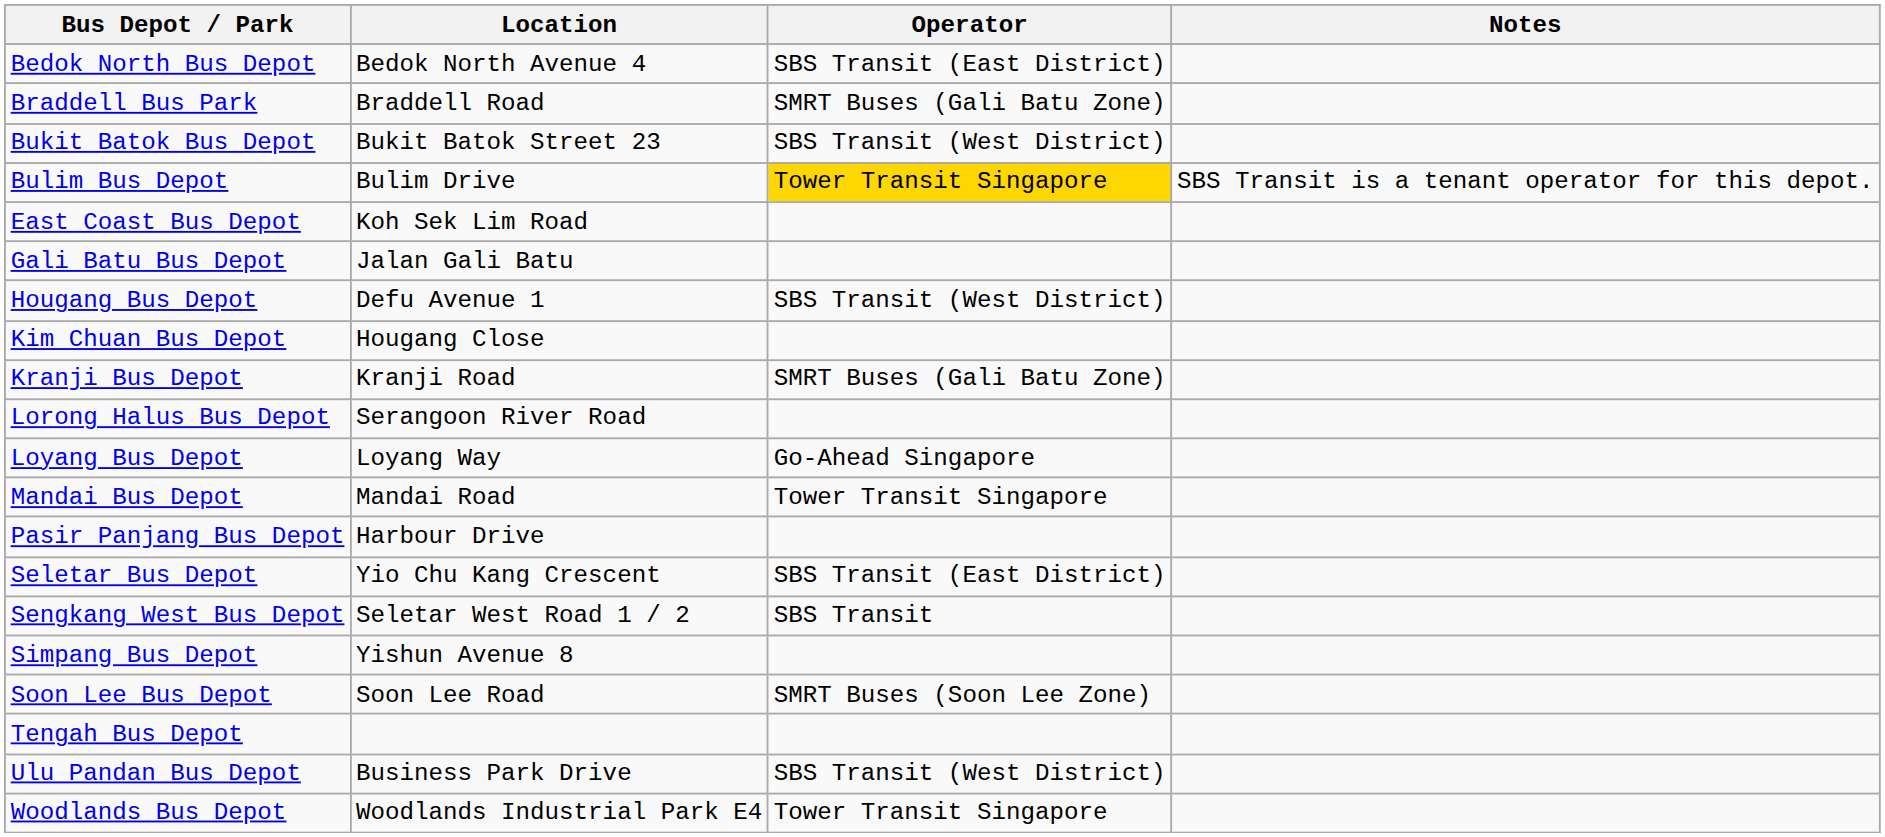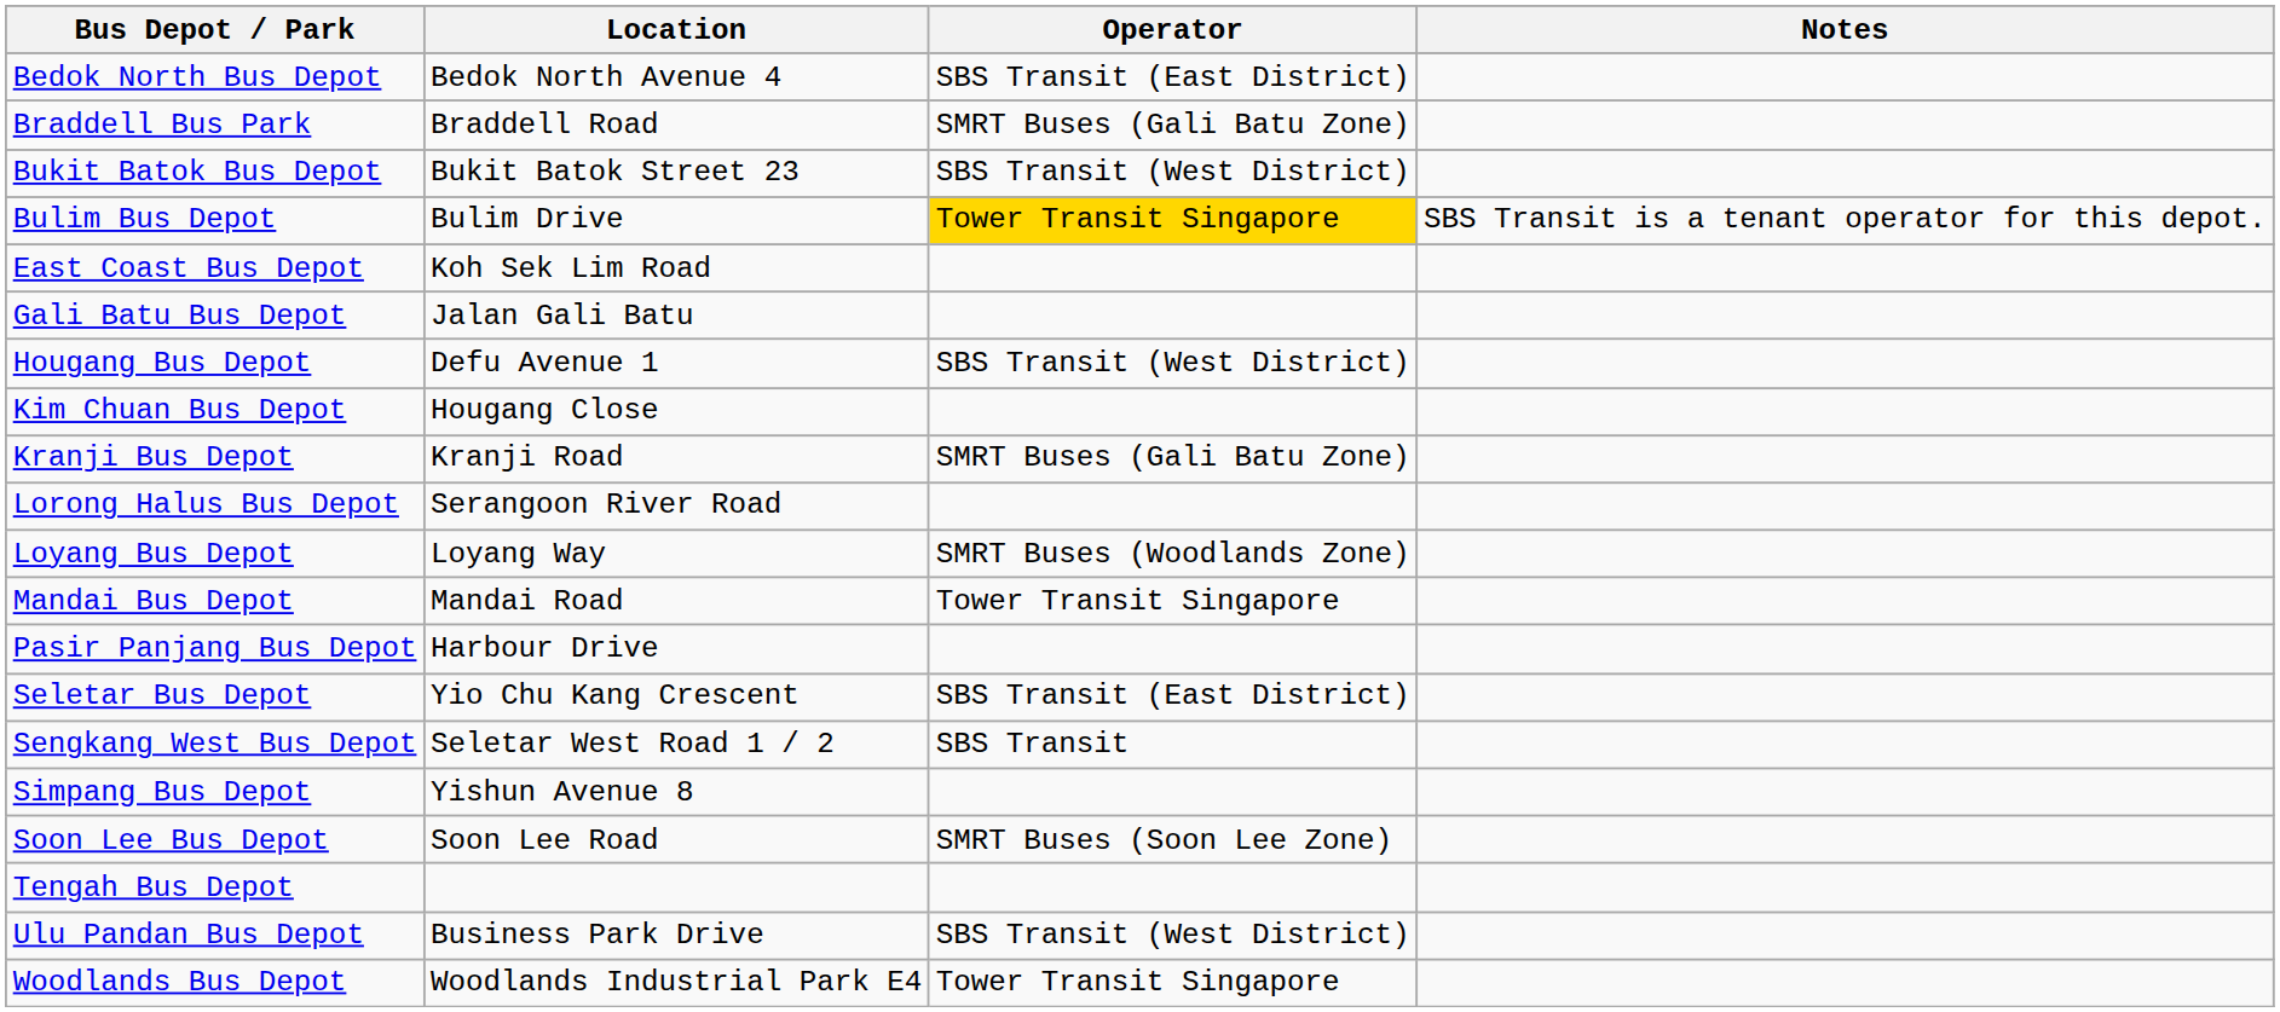 <table class="wikitable">
 <tr>
 <th>Bus Depot / Park</th>
 <th>Location</th>
 <th>Operator</th>
 <th>Notes</th>
 </tr>
 <tr>
 <td><a href='#'>Bedok North Bus Depot</a></td>
 <td>Bedok North Avenue 4</td>
 <td>SBS Transit (East District)</td>
 <td></td>
 </tr>
 <tr>
 <td><a href='#'>Braddell Bus Park</a></td>
 <td>Braddell Road</td>
 <td>SMRT Buses (Gali Batu Zone)</td>
 <td></td>
 </tr>
 <tr>
 <td><a href='#'>Bukit Batok Bus Depot</a></td>
 <td>Bukit Batok Street 23</td>
 <td>SBS Transit (West District)</td>
 <td></td>
 </tr>
 <tr>
 <td><a href='#'>Bulim Bus Depot</a></td>
 <td>Bulim Drive</td>
 <td style="background: gold;">Tower Transit Singapore</td>
 <td>SBS Transit is a tenant operator for this depot.</td>
 </tr>
 <tr>
 <td><a href='#'>East Coast Bus Depot</a></td>
 <td>Koh Sek Lim Road</td>
 <td></td>
 <td></td>
 </tr>
 <tr>
 <td><a href='#'>Gali Batu Bus Depot</a></td>
 <td>Jalan Gali Batu</td>
 <td></td>
 <td></td>
 </tr>
 <tr>
 <td><a href='#'>Hougang Bus Depot</a></td>
 <td>Defu Avenue 1</td>
 <td>SBS Transit (West District)</td>
 <td></td>
 </tr>
 <tr>
 <td><a href='#'>Kim Chuan Bus Depot</a></td>
 <td>Hougang Close</td>
 <td></td>
 <td></td>
 </tr>
 <tr>
 <td><a href='#'>Kranji Bus Depot</a></td>
 <td>Kranji Road</td>
 <td>SMRT Buses (Gali Batu Zone)</td>
 <td></td>
 </tr>
 <tr>
 <td><a href='#'>Lorong Halus Bus Depot</a></td>
 <td>Serangoon River Road</td>
 <td></td>
 <td></td>
 </tr>
 <tr>
 <td><a href='#'>Loyang Bus Depot</a></td>
 <td>Loyang Way</td>
-<td>Go-Ahead Singapore</td>
+<td>SMRT Buses (Woodlands Zone)</td>
 <td></td>
 </tr>
 <tr>
 <td><a href='#'>Mandai Bus Depot</a></td>
 <td>Mandai Road</td>
 <td>Tower Transit Singapore</td>
 <td></td>
 </tr>
 <tr>
 <td><a href='#'>Pasir Panjang Bus Depot</a></td>
 <td>Harbour Drive</td>
 <td></td>
 <td></td>
 </tr>
 <tr>
 <td><a href='#'>Seletar Bus Depot</a></td>
 <td>Yio Chu Kang Crescent</td>
 <td>SBS Transit (East District)</td>
 <td></td>
 </tr>
 <tr>
 <td><a href='#'>Sengkang West Bus Depot</a></td>
 <td>Seletar West Road 1 / 2</td>
 <td>SBS Transit</td>
 <td></td>
 </tr>
 <tr>
 <td><a href='#'>Simpang Bus Depot</a></td>
 <td>Yishun Avenue 8</td>
 <td></td>
 <td></td>
 </tr>
 <tr>
 <td><a href='#'>Soon Lee Bus Depot</a></td>
 <td>Soon Lee Road</td>
 <td>SMRT Buses (Soon Lee Zone)</td>
 <td></td>
 </tr>
 <tr>
 <td><a href='#'>Tengah Bus Depot</a></td>
 <td></td>
 <td></td>
 <td></td>
 </tr>
 <tr>
 <td><a href='#'>Ulu Pandan Bus Depot</a></td>
 <td>Business Park Drive</td>
 <td>SBS Transit (West District)</td>
 <td></td>
 </tr>
 <tr>
 <td><a href='#'>Woodlands Bus Depot</a></td>
 <td>Woodlands Industrial Park E4</td>
 <td>Tower Transit Singapore</td>
 <td></td>
 </tr>
 </table>
